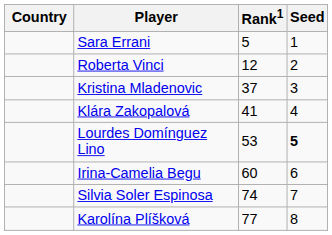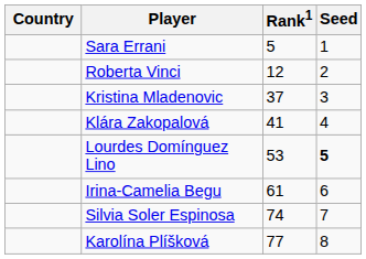 <table class="sortable wikitable">
 <tr>
 <th width="70">Country</th>
 <th width="175">Player</th>
 <th>Rank<sup>1</sup></th>
 <th>Seed</th>
 </tr>
 <tr>
 <td></td>
 <td><a href='#'>Sara Errani</a></td>
 <td>5</td>
 <td>1</td>
 </tr>
 <tr>
 <td></td>
 <td><a href='#'>Roberta Vinci</a></td>
 <td>12</td>
 <td>2</td>
 </tr>
 <tr>
 <td></td>
 <td><a href='#'>Kristina Mladenovic</a></td>
 <td>37</td>
 <td>3</td>
 </tr>
 <tr>
 <td></td>
 <td><a href='#'>Klára Zakopalová</a></td>
 <td>41</td>
 <td>4</td>
 </tr>
 <tr>
 <td></td>
 <td><a href='#'>Lourdes Domínguez Lino</a></td>
 <td>53</td>
 <td><strong>5</strong></td>
 </tr>
 <tr>
 <td></td>
 <td><a href='#'>Irina-Camelia Begu</a></td>
-<td>60</td>
+<td>61</td>
 <td>6</td>
 </tr>
 <tr>
 <td></td>
 <td><a href='#'>Silvia Soler Espinosa</a></td>
 <td>74</td>
 <td>7</td>
 </tr>
 <tr>
 <td></td>
 <td><a href='#'>Karolína Plíšková</a></td>
 <td>77</td>
 <td>8</td>
 </tr>
 </table>
